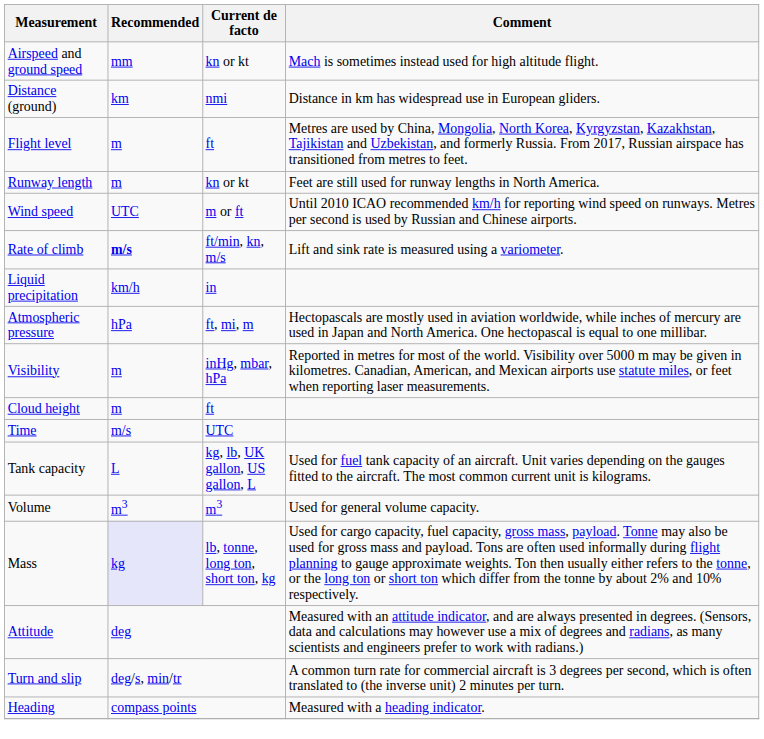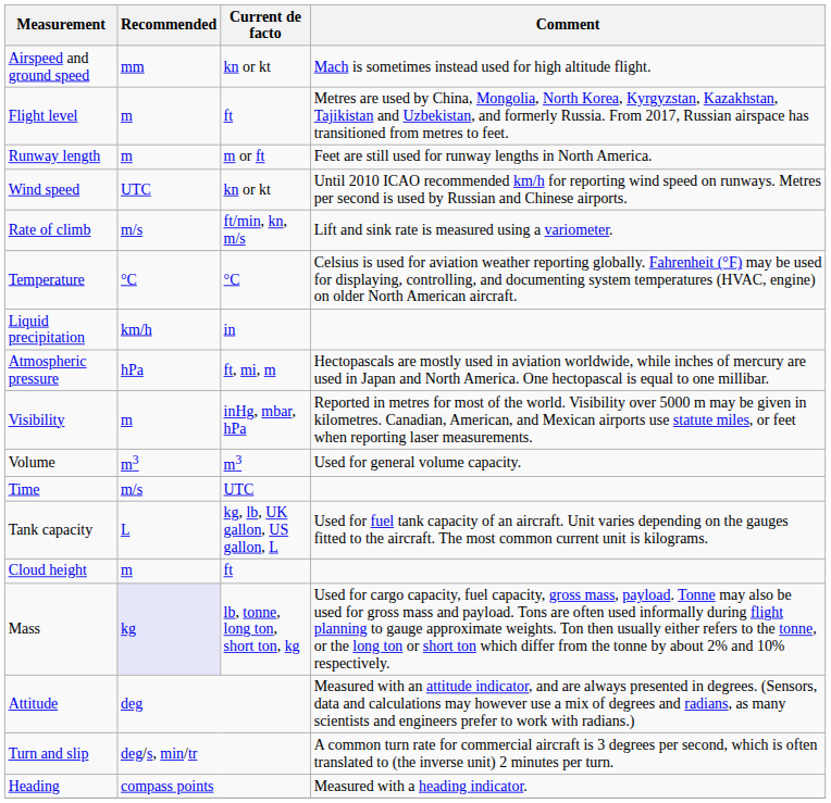 <table class="wikitable">
 <tr>
 <th>Measurement</th>
 <th>Recommended</th>
 <th>Current de facto</th>
 <th>Comment</th>
 </tr>
 <tr>
 <td><a href='#'>Airspeed</a> and <a href='#'>ground speed</a></td>
 <td><a href='#'>mm</a></td>
 <td><a href='#'>kn</a> or kt</td>
 <td><a href='#'>Mach</a> is sometimes instead used for high altitude flight.</td>
 </tr>
 <tr>
-<td><a href='#'>Distance</a> (ground)</td>
-<td><a href='#'>km</a></td>
-<td><a href='#'>nmi</a></td>
-<td>Distance in km has widespread use in European gliders.</td>
-</tr>
-<tr>
 <td><a href='#'>Flight level</a></td>
 <td><a href='#'>m</a></td>
 <td><a href='#'>ft</a></td>
 <td>Metres are used by China, <a href='#'>Mongolia</a>, <a href='#'>North Korea</a>, <a href='#'>Kyrgyzstan</a>, <a href='#'>Kazakhstan</a>, <a href='#'>Tajikistan</a> and <a href='#'>Uzbekistan</a>, and formerly Russia. From 2017, Russian airspace has transitioned from metres to feet.</td>
 </tr>
 <tr>
 <td><a href='#'>Runway length</a></td>
 <td><a href='#'>m</a></td>
-<td><a href='#'>kn</a> or kt</td>
+<td><a href='#'>m</a> or <a href='#'>ft</a></td>
 <td>Feet are still used for runway lengths in North America.</td>
 </tr>
 <tr>
 <td><a href='#'>Wind speed</a></td>
 <td><a href='#'>UTC</a></td>
-<td><a href='#'>m</a> or <a href='#'>ft</a></td>
+<td><a href='#'>kn</a> or kt</td>
 <td>Until 2010 ICAO recommended <a href='#'>km/h</a> for reporting wind speed on runways. Metres per second is used by Russian and Chinese airports.</td>
 </tr>
 <tr>
 <td><a href='#'>Rate of climb</a></td>
-<td><strong><a href='#'>m/s</a></strong></td>
+<td><a href='#'>m/s</a></td>
 <td><a href='#'>ft/min</a>, <a href='#'>kn</a>, <a href='#'>m/s</a></td>
 <td>Lift and sink rate is measured using a <a href='#'>variometer</a>.</td>
+</tr>
+<tr>
+<td><a href='#'>Temperature</a></td>
+<td><a href='#'>°C</a></td>
+<td><a href='#'>°C</a></td>
+<td>Celsius is used for aviation weather reporting globally. <a href='#'>Fahrenheit (°F)</a> may be used for displaying, controlling, and documenting system temperatures (HVAC, engine) on older North American aircraft.</td>
 </tr>
 <tr>
 <td><a href='#'>Liquid precipitation</a></td>
 <td><a href='#'>km/h</a></td>
 <td><a href='#'>in</a></td>
 <td></td>
 </tr>
 <tr>
 <td><a href='#'>Atmospheric pressure</a></td>
 <td><a href='#'>hPa</a></td>
 <td><a href='#'>ft</a>, <a href='#'>mi</a>, <a href='#'>m</a></td>
 <td>Hectopascals are mostly used in aviation worldwide, while inches of mercury are used in Japan and North America. One hectopascal is equal to one millibar.</td>
 </tr>
 <tr>
 <td><a href='#'>Visibility</a></td>
 <td><a href='#'>m</a></td>
 <td><a href='#'>inHg</a>, <a href='#'>mbar</a>, <a href='#'>hPa</a></td>
 <td>Reported in metres for most of the world. Visibility over 5000 m may be given in kilometres. Canadian, American, and Mexican airports use <a href='#'>statute miles</a>, or feet when reporting laser measurements.</td>
 </tr>
 <tr>
-<td><a href='#'>Cloud height</a></td>
-<td><a href='#'>m</a></td>
-<td><a href='#'>ft</a></td>
-<td></td>
+<td>Volume</td>
+<td><a href='#'>m<sup>3</sup></a></td>
+<td><a href='#'>m<sup>3</sup></a></td>
+<td>Used for general volume capacity.</td>
 </tr>
 <tr>
 <td><a href='#'>Time</a></td>
 <td><a href='#'>m/s</a></td>
 <td><a href='#'>UTC</a></td>
 <td></td>
 </tr>
 <tr>
 <td>Tank capacity</td>
 <td><a href='#'>L</a></td>
 <td><a href='#'>kg</a>, <a href='#'>lb</a>, <a href='#'>UK gallon</a>, <a href='#'>US gallon</a>, <a href='#'>L</a></td>
 <td>Used for <a href='#'>fuel</a> tank capacity of an aircraft. Unit varies depending on the gauges fitted to the aircraft. The most common current unit is kilograms.</td>
 </tr>
 <tr>
-<td>Volume</td>
-<td><a href='#'>m<sup>3</sup></a></td>
-<td><a href='#'>m<sup>3</sup></a></td>
-<td>Used for general volume capacity.</td>
+<td><a href='#'>Cloud height</a></td>
+<td><a href='#'>m</a></td>
+<td><a href='#'>ft</a></td>
+<td></td>
 </tr>
 <tr>
 <td>Mass</td>
 <td style="background: lavender;"><a href='#'>kg</a></td>
 <td><a href='#'>lb</a>, <a href='#'>tonne</a>, <a href='#'>long ton</a>, <a href='#'>short ton</a>, <a href='#'>kg</a></td>
 <td>Used for cargo capacity, fuel capacity, <a href='#'>gross mass</a>, <a href='#'>payload</a>. <a href='#'>Tonne</a> may also be used for gross mass and payload. Tons are often used informally during <a href='#'>flight planning</a> to gauge approximate weights. Ton then usually either refers to the <a href='#'>tonne</a>, or the <a href='#'>long ton</a> or <a href='#'>short ton</a> which differ from the tonne by about 2% and 10% respectively.</td>
 </tr>
 <tr>
 <td><a href='#'>Attitude</a></td>
 <td colspan="2"><a href='#'>deg</a></td>
 <td>Measured with an <a href='#'>attitude indicator</a>, and are always presented in degrees. (Sensors, data and calculations may however use a mix of degrees and <a href='#'>radians</a>, as many scientists and engineers prefer to work with radians.)</td>
 </tr>
 <tr>
 <td><a href='#'>Turn and slip</a></td>
 <td colspan="2"><a href='#'>deg</a>/<a href='#'>s</a>, <a href='#'>min</a>/<a href='#'>tr</a></td>
 <td>A common turn rate for commercial aircraft is 3 degrees per second, which is often translated to (the inverse unit) 2 minutes per turn.</td>
 </tr>
 <tr>
 <td><a href='#'>Heading</a></td>
 <td colspan="2"><a href='#'>compass points</a></td>
 <td>Measured with a <a href='#'>heading indicator</a>.</td>
 </tr>
 <tr>
 </tr>
 </table>
